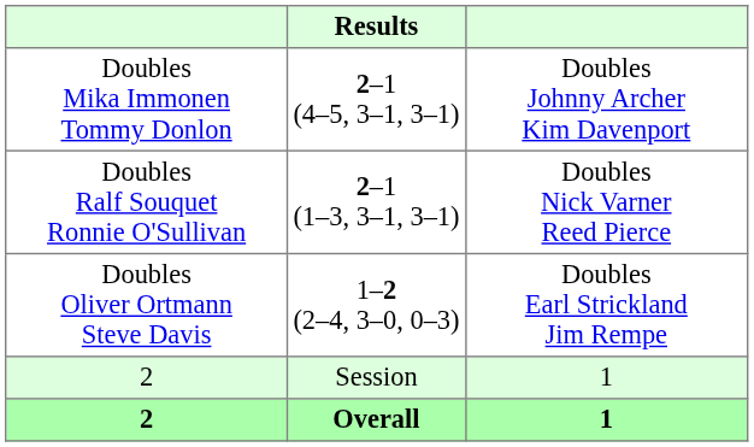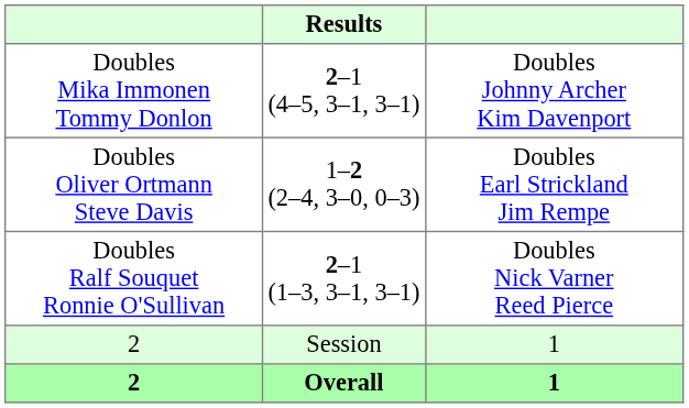 <table border="1" cellpadding="3" style="border-collapse: collapse;">
 <tr bgcolor="#ddffdd">
 <th width="160"></th>
 <th>Results</th>
 <th width="160"></th>
 </tr>
 <tr>
 <td align="center">Doubles<br><a href='#'>Mika Immonen</a><br><a href='#'>Tommy Donlon</a></td>
 <td align="center"><strong>2</strong>–1<br>(4–5, 3–1, 3–1)</td>
 <td align="center">Doubles<br><a href='#'>Johnny Archer</a><br><a href='#'>Kim Davenport</a></td>
 </tr>
 <tr>
+<td align="center">Doubles<br><a href='#'>Oliver Ortmann</a><br><a href='#'>Steve Davis</a></td>
+<td align="center">1–<strong>2</strong><br>(2–4, 3–0, 0–3)</td>
+<td align="center">Doubles<br><a href='#'>Earl Strickland</a><br><a href='#'>Jim Rempe</a></td>
+</tr>
+<tr>
 <td align="center">Doubles<br><a href='#'>Ralf Souquet</a><br><a href='#'>Ronnie O'Sullivan</a></td>
 <td align="center"><strong>2</strong>–1<br>(1–3, 3–1, 3–1)</td>
 <td align="center">Doubles<br><a href='#'>Nick Varner</a><br><a href='#'>Reed Pierce</a></td>
-</tr>
-<tr>
-<td align="center">Doubles<br><a href='#'>Oliver Ortmann</a><br><a href='#'>Steve Davis</a></td>
-<td align="center">1–<strong>2</strong><br>(2–4, 3–0, 0–3)</td>
-<td align="center">Doubles<br><a href='#'>Earl Strickland</a><br><a href='#'>Jim Rempe</a></td>
 </tr>
 <tr bgcolor="#ddffdd">
 <td align="center">2</td>
 <td align="center">Session</td>
 <td align="center">1</td>
 </tr>
 <tr bgcolor="#aaffaa">
 <th align="center">2</th>
 <th align="center">Overall</th>
 <th align="center">1</th>
 </tr>
 </table>
